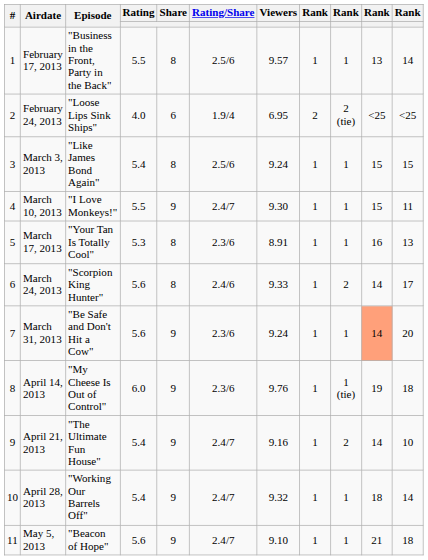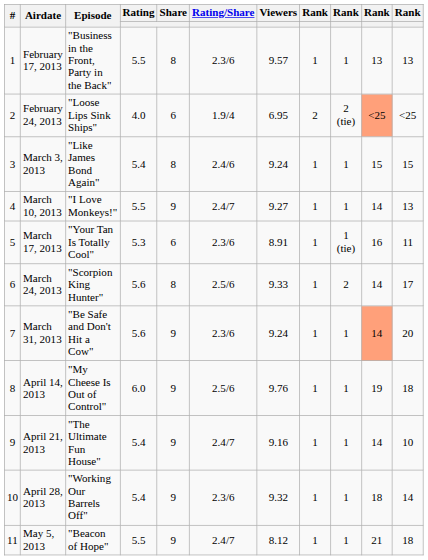 <table class="wikitable" style="text-align:center">
 <tr>
 <th rowspan="2">#</th>
 <th rowspan="2">Airdate</th>
 <th rowspan="2">Episode</th>
 <th>Rating</th>
 <th>Share</th>
 <th><a href='#'>Rating/Share</a></th>
 <th>Viewers</th>
 <th>Rank</th>
 <th>Rank</th>
 <th>Rank</th>
 <th>Rank</th>
 </tr>
 <tr class="sorttop">
 <th colspan="2"></th>
 <th></th>
 <th></th>
 <th></th>
 <th></th>
 <th></th>
 <th></th>
 </tr>
 <tr>
 <td>1</td>
 <td style="text-align:left;">February 17, 2013</td>
 <td style="text-align:left;">"Business in the Front, Party in the Back"</td>
 <td>5.5</td>
 <td>8</td>
-<td>2.5/6</td>
+<td>2.3/6</td>
 <td>9.57</td>
 <td>1</td>
 <td>1</td>
 <td>13</td>
-<td>14</td>
+<td>13</td>
 </tr>
 <tr>
 <td>2</td>
 <td style="text-align:left;">February 24, 2013</td>
 <td style="text-align:left;">"Loose Lips Sink Ships"</td>
 <td>4.0</td>
 <td>6</td>
 <td>1.9/4</td>
 <td>6.95</td>
 <td>2</td>
 <td>2 (tie)</td>
-<td><25</td>
+<td style="background: lightsalmon;"><25</td>
 <td><25</td>
 </tr>
 <tr>
 <td>3</td>
 <td style="text-align:left;">March 3, 2013</td>
 <td style="text-align:left;">"Like James Bond Again"</td>
 <td>5.4</td>
 <td>8</td>
-<td>2.5/6</td>
+<td>2.4/6</td>
 <td>9.24</td>
 <td>1</td>
 <td>1</td>
 <td>15</td>
 <td>15</td>
 </tr>
 <tr>
 <td>4</td>
 <td style="text-align:left;">March 10, 2013</td>
 <td style="text-align:left;">"I Love Monkeys!"</td>
 <td>5.5</td>
 <td>9</td>
 <td>2.4/7</td>
-<td>9.30</td>
+<td>9.27</td>
 <td>1</td>
 <td>1</td>
-<td>15</td>
-<td>11</td>
+<td>14</td>
+<td>13</td>
 </tr>
 <tr>
 <td>5</td>
 <td style="text-align:left;">March 17, 2013</td>
 <td style="text-align:left;">"Your Tan Is Totally Cool"</td>
 <td>5.3</td>
-<td>8</td>
+<td>6</td>
 <td>2.3/6</td>
 <td>8.91</td>
 <td>1</td>
-<td>1</td>
+<td>1 (tie)</td>
 <td>16</td>
-<td>13</td>
+<td>11</td>
 </tr>
 <tr>
 <td>6</td>
 <td style="text-align:left;">March 24, 2013</td>
 <td style="text-align:left;">"Scorpion King Hunter"</td>
 <td>5.6</td>
 <td>8</td>
-<td>2.4/6</td>
+<td>2.5/6</td>
 <td>9.33</td>
 <td>1</td>
 <td>2</td>
 <td>14</td>
 <td>17</td>
 </tr>
 <tr>
 <td>7</td>
 <td style="text-align:left;">March 31, 2013</td>
 <td style="text-align:left;">"Be Safe and Don't Hit a Cow"</td>
 <td>5.6</td>
 <td>9</td>
 <td>2.3/6</td>
 <td>9.24</td>
 <td>1</td>
 <td>1</td>
 <td style="background: lightsalmon;">14</td>
 <td>20</td>
 </tr>
 <tr>
 <td>8</td>
 <td style="text-align:left;">April 14, 2013</td>
 <td style="text-align:left;">"My Cheese Is Out of Control"</td>
 <td>6.0</td>
 <td>9</td>
-<td>2.3/6</td>
+<td>2.5/6</td>
 <td>9.76</td>
 <td>1</td>
-<td>1 (tie)</td>
+<td>1</td>
 <td>19</td>
 <td>18</td>
 </tr>
 <tr>
 <td>9</td>
 <td style="text-align:left;">April 21, 2013</td>
 <td style="text-align:left;">"The Ultimate Fun House"</td>
 <td>5.4</td>
 <td>9</td>
 <td>2.4/7</td>
 <td>9.16</td>
 <td>1</td>
-<td>2</td>
+<td>1</td>
 <td>14</td>
 <td>10</td>
 </tr>
 <tr>
 <td>10</td>
 <td style="text-align:left;">April 28, 2013</td>
 <td style="text-align:left;">"Working Our Barrels Off"</td>
 <td>5.4</td>
 <td>9</td>
-<td>2.4/7</td>
+<td>2.3/6</td>
 <td>9.32</td>
 <td>1</td>
 <td>1</td>
 <td>18</td>
 <td>14</td>
 </tr>
 <tr>
 <td>11</td>
 <td style="text-align:left;">May 5, 2013</td>
 <td style="text-align:left;">"Beacon of Hope"</td>
-<td>5.6</td>
+<td>5.5</td>
 <td>9</td>
 <td>2.4/7</td>
-<td>9.10</td>
+<td>8.12</td>
 <td>1</td>
 <td>1</td>
 <td>21</td>
 <td>18</td>
 </tr>
 </table>
